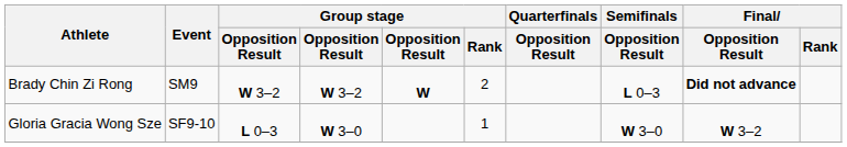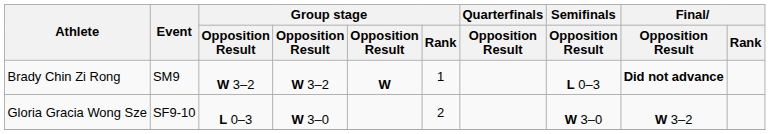 <table class=wikitable style="text-align: center; font-size:90%">
 <tr>
 <th rowspan="2">Athlete</th>
 <th rowspan="2">Event</th>
 <th colspan="4">Group stage</th>
 <th>Quarterfinals</th>
 <th>Semifinals</th>
 <th colspan="2">Final/</th>
 </tr>
 <tr>
 <th>Opposition<br>Result</th>
 <th>Opposition<br>Result</th>
 <th>Opposition<br>Result</th>
 <th>Rank</th>
 <th>Opposition<br>Result</th>
 <th>Opposition<br>Result</th>
 <th>Opposition<br>Result</th>
 <th>Rank</th>
 </tr>
 <tr>
 <td align=left>Brady Chin Zi Rong</td>
 <td align=left>SM9</td>
 <td><br><strong>W</strong> 3–2</td>
 <td><br><strong>W</strong> 3–2</td>
 <td><br><strong>W</strong> </td>
-<td>2</td>
+<td>1</td>
 <td></td>
 <td><br><strong>L</strong> 0–3</td>
 <td><strong>Did not advance</strong></td>
 <td></td>
 </tr>
 <tr>
 <td align=left>Gloria Gracia Wong Sze</td>
 <td align=left>SF9-10</td>
 <td><br><strong>L</strong> 0–3</td>
 <td><br><strong>W</strong> 3–0</td>
 <td></td>
-<td>1</td>
+<td>2</td>
 <td></td>
 <td><br><strong>W</strong> 3–0</td>
 <td><br><strong>W</strong> 3–2</td>
 <td></td>
 </tr>
 <tr>
 </tr>
 </table>
